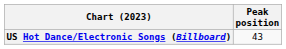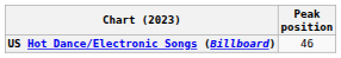 <table class="wikitable sortable plainrowheaders" style="text-align:center;">
 <tr>
 <th scope="col">Chart (2023)</th>
 <th scope="col">Peak<br>position</th>
 </tr>
 <tr>
 <th scope="row">US <a href='#'>Hot Dance/Electronic Songs</a> (<em><a href='#'>Billboard</a></em>)</th>
-<td>43</td>
+<td>46</td>
 </tr>
 </table>
